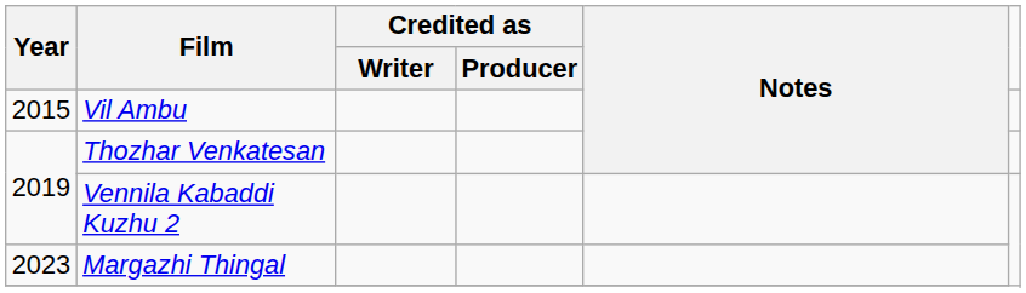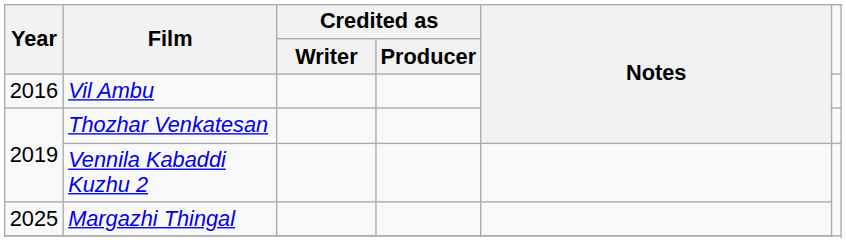 <table class="wikitable sortable">
 <tr>
 <th rowspan="2" style="width:35px;">Year</th>
 <th rowspan="2" style="width:150px;">Film</th>
 <th colspan="2">Credited as</th>
 <th rowspan="4"  style="text-align:center; width:250px;" class="unsortable">Notes</th>
 </tr>
 <tr>
 <th width=65>Writer</th>
 <th width=65>Producer</th>
 </tr>
 <tr>
-<td>2015</td>
+<td>2016</td>
 <td><em><a href='#'>Vil Ambu</a></em></td>
 <td style="text-align:center;"></td>
 <td style="text-align:center;"></td>
 <td></td>
 </tr>
 <tr>
 <td rowspan="2">2019</td>
 <td><em><a href='#'>Thozhar Venkatesan</a></em></td>
 <td style="text-align:center;"></td>
 <td></td>
 <td></td>
 </tr>
 <tr>
 <td><em><a href='#'>Vennila Kabaddi Kuzhu 2</a></em></td>
 <td style="text-align:center;"></td>
 <td style="text-align:center;"></td>
 <td></td>
 </tr>
 <tr>
-<td>2023</td>
+<td>2025</td>
 <td><em><a href='#'>Margazhi Thingal</a></em></td>
 <td style="text-align:center;"></td>
 <td style="text-align:center;"></td>
 <td></td>
 </tr>
 <tr>
 </tr>
 </table>
